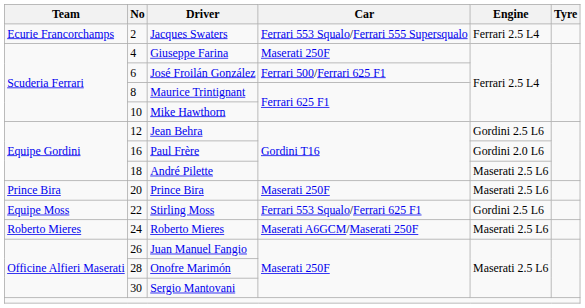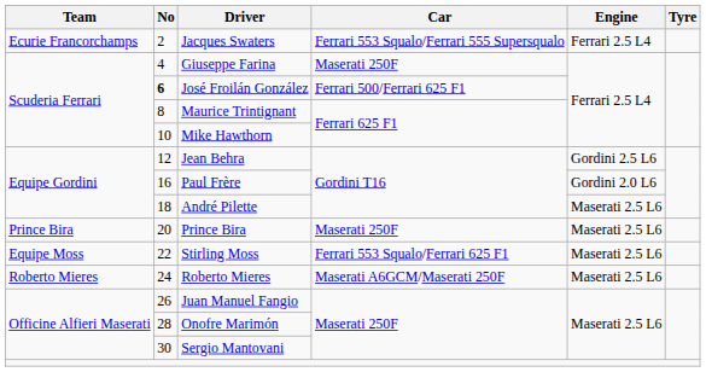 <table class="wikitable sortable" style="font-size: 95%;">
 <tr>
 <th>Team</th>
 <th>No</th>
 <th>Driver</th>
 <th>Car</th>
 <th>Engine</th>
 <th>Tyre</th>
 </tr>
 <tr>
 <td> <a href='#'>Ecurie Francorchamps</a></td>
 <td>2</td>
 <td> <a href='#'>Jacques Swaters</a></td>
 <td><a href='#'>Ferrari 553 Squalo</a>/<a href='#'>Ferrari 555 Supersqualo</a></td>
 <td>Ferrari 2.5 L4</td>
 <td align="center"></td>
 </tr>
 <tr>
 <td rowspan="4"> <a href='#'>Scuderia Ferrari</a></td>
 <td>4</td>
 <td> <a href='#'>Giuseppe Farina</a></td>
 <td><a href='#'>Maserati 250F</a></td>
 <td rowspan="4">Ferrari 2.5 L4</td>
 <td rowspan="4" align="center"></td>
 </tr>
 <tr>
-<td>6</td>
+<td><strong>6</strong></td>
 <td> <a href='#'>José Froilán González</a></td>
 <td><a href='#'>Ferrari 500</a>/<a href='#'>Ferrari 625 F1</a></td>
 </tr>
 <tr>
 <td>8</td>
 <td> <a href='#'>Maurice Trintignant</a></td>
 <td rowspan="2"><a href='#'>Ferrari 625 F1</a></td>
 </tr>
 <tr>
 <td>10</td>
 <td> <a href='#'>Mike Hawthorn</a></td>
 </tr>
 <tr>
 <td rowspan="3"> <a href='#'>Equipe Gordini</a></td>
 <td>12</td>
 <td> <a href='#'>Jean Behra</a></td>
 <td rowspan="3"><a href='#'>Gordini T16</a></td>
 <td>Gordini 2.5 L6</td>
 <td rowspan="3" align="center"></td>
 </tr>
 <tr>
 <td>16</td>
 <td> <a href='#'>Paul Frère</a></td>
 <td>Gordini 2.0 L6</td>
 </tr>
 <tr>
 <td>18</td>
 <td> <a href='#'>André Pilette</a></td>
 <td>Maserati 2.5 L6</td>
 </tr>
 <tr>
 <td> <a href='#'>Prince Bira</a></td>
 <td>20</td>
 <td> <a href='#'>Prince Bira</a></td>
 <td><a href='#'>Maserati 250F</a></td>
 <td>Maserati 2.5 L6</td>
 <td align="center"></td>
 </tr>
 <tr>
 <td> <a href='#'>Equipe Moss</a></td>
 <td>22</td>
 <td> <a href='#'>Stirling Moss</a></td>
 <td><a href='#'>Ferrari 553 Squalo</a>/<a href='#'>Ferrari 625 F1</a></td>
-<td>Gordini 2.5 L6</td>
+<td>Maserati 2.5 L6</td>
 <td align="center"></td>
 </tr>
 <tr>
 <td> <a href='#'>Roberto Mieres</a></td>
 <td>24</td>
 <td> <a href='#'>Roberto Mieres</a></td>
 <td><a href='#'>Maserati A6GCM</a>/<a href='#'>Maserati 250F</a></td>
 <td>Maserati 2.5 L6</td>
 <td align="center"></td>
 </tr>
 <tr>
 <td rowspan="3"> <a href='#'>Officine Alfieri Maserati</a></td>
 <td>26</td>
 <td> <a href='#'>Juan Manuel Fangio</a></td>
 <td rowspan="3"><a href='#'>Maserati 250F</a></td>
 <td rowspan="3">Maserati 2.5 L6</td>
 <td rowspan="3" align="center"></td>
 </tr>
 <tr>
 <td>28</td>
 <td> <a href='#'>Onofre Marimón</a></td>
 </tr>
 <tr>
 <td>30</td>
 <td> <a href='#'>Sergio Mantovani</a></td>
 </tr>
 <tr>
 <td colspan=6></td>
 </tr>
 </table>
